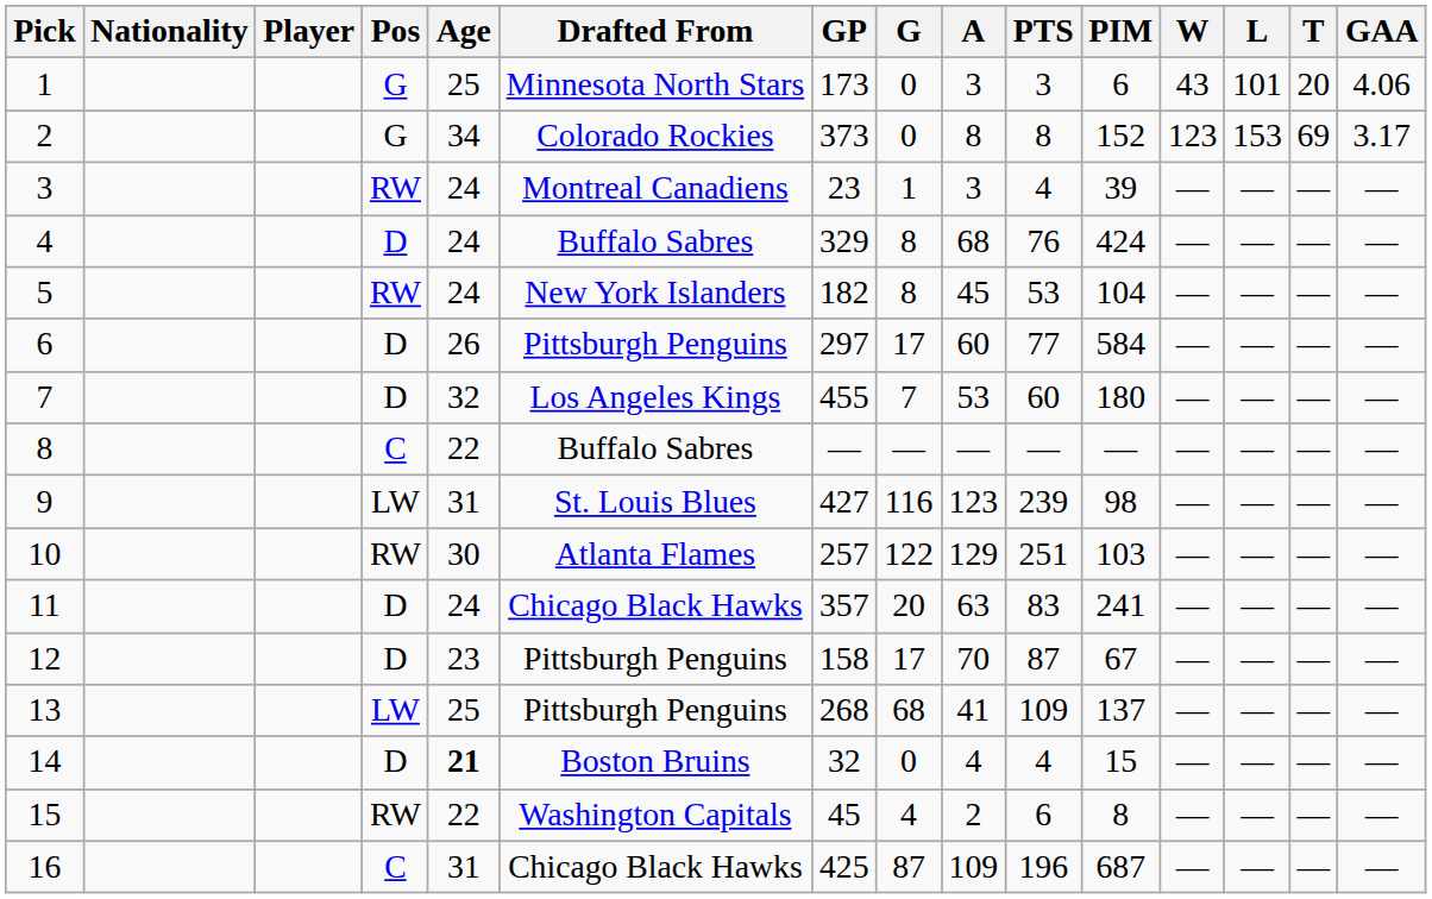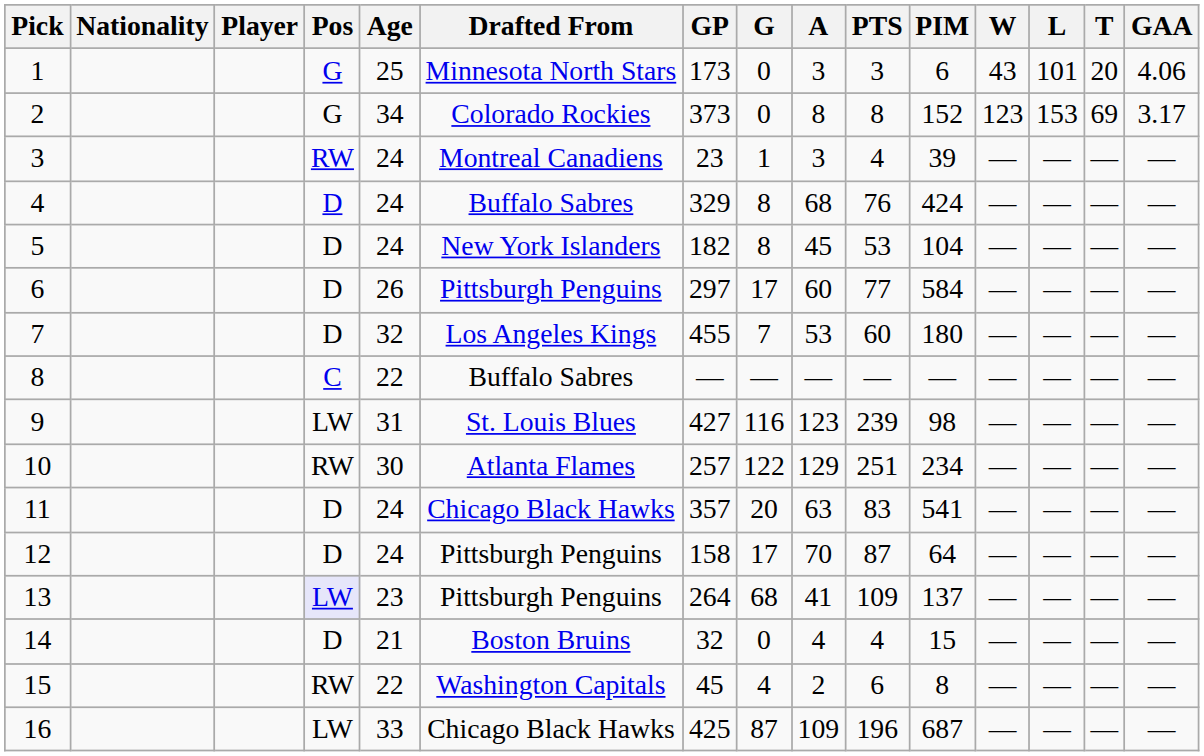 <table class="wikitable plainrowheaders sortable" style="text-align:center; font-size:100%;">
 <tr>
 <th scope="col">Pick</th>
 <th scope="col">Nationality</th>
 <th scope="col">Player</th>
 <th scope="col">Pos</th>
 <th scope="col">Age</th>
 <th scope="col">Drafted From</th>
 <th scope="col">GP</th>
 <th scope="col">G</th>
 <th scope="col">A</th>
 <th scope="col">PTS</th>
 <th scope="col">PIM</th>
 <th scope="col">W</th>
 <th scope="col">L</th>
 <th scope="col">T</th>
 <th scope="col">GAA</th>
 </tr>
 <tr>
 <td>1</td>
 <td></td>
 <td></td>
 <td><a href='#'>G</a></td>
 <td>25</td>
 <td><a href='#'>Minnesota North Stars</a></td>
 <td>173</td>
 <td>0</td>
 <td>3</td>
 <td>3</td>
 <td>6</td>
 <td>43</td>
 <td>101</td>
 <td>20</td>
 <td>4.06</td>
 </tr>
 <tr>
 <td>2</td>
 <td></td>
 <td></td>
 <td>G</td>
 <td>34</td>
 <td><a href='#'>Colorado Rockies</a></td>
 <td>373</td>
 <td>0</td>
 <td>8</td>
 <td>8</td>
 <td>152</td>
 <td>123</td>
 <td>153</td>
 <td>69</td>
 <td>3.17</td>
 </tr>
 <tr>
 <td>3</td>
 <td></td>
 <td></td>
 <td><a href='#'>RW</a></td>
 <td>24</td>
 <td><a href='#'>Montreal Canadiens</a></td>
 <td>23</td>
 <td>1</td>
 <td>3</td>
 <td>4</td>
 <td>39</td>
 <td>—</td>
 <td>—</td>
 <td>—</td>
 <td>—</td>
 </tr>
 <tr>
 <td>4</td>
 <td></td>
 <td></td>
 <td><a href='#'>D</a></td>
 <td>24</td>
 <td><a href='#'>Buffalo Sabres</a></td>
 <td>329</td>
 <td>8</td>
 <td>68</td>
 <td>76</td>
 <td>424</td>
 <td>—</td>
 <td>—</td>
 <td>—</td>
 <td>—</td>
 </tr>
 <tr>
 <td>5</td>
 <td></td>
 <td></td>
-<td><a href='#'>RW</a></td>
+<td>D</td>
 <td>24</td>
 <td><a href='#'>New York Islanders</a></td>
 <td>182</td>
 <td>8</td>
 <td>45</td>
 <td>53</td>
 <td>104</td>
 <td>—</td>
 <td>—</td>
 <td>—</td>
 <td>—</td>
 </tr>
 <tr>
 <td>6</td>
 <td></td>
 <td></td>
 <td>D</td>
 <td>26</td>
 <td><a href='#'>Pittsburgh Penguins</a></td>
 <td>297</td>
 <td>17</td>
 <td>60</td>
 <td>77</td>
 <td>584</td>
 <td>—</td>
 <td>—</td>
 <td>—</td>
 <td>—</td>
 </tr>
 <tr>
 <td>7</td>
 <td></td>
 <td></td>
 <td>D</td>
 <td>32</td>
 <td><a href='#'>Los Angeles Kings</a></td>
 <td>455</td>
 <td>7</td>
 <td>53</td>
 <td>60</td>
 <td>180</td>
 <td>—</td>
 <td>—</td>
 <td>—</td>
 <td>—</td>
 </tr>
 <tr>
 <td>8</td>
 <td></td>
 <td></td>
 <td><a href='#'>C</a></td>
 <td>22</td>
 <td>Buffalo Sabres</td>
 <td>—</td>
 <td>—</td>
 <td>—</td>
 <td>—</td>
 <td>—</td>
 <td>—</td>
 <td>—</td>
 <td>—</td>
 <td>—</td>
 </tr>
 <tr>
 <td>9</td>
 <td></td>
 <td></td>
 <td>LW</td>
 <td>31</td>
 <td><a href='#'>St. Louis Blues</a></td>
 <td>427</td>
 <td>116</td>
 <td>123</td>
 <td>239</td>
 <td>98</td>
 <td>—</td>
 <td>—</td>
 <td>—</td>
 <td>—</td>
 </tr>
 <tr>
 <td>10</td>
 <td></td>
 <td></td>
 <td>RW</td>
 <td>30</td>
 <td><a href='#'>Atlanta Flames</a></td>
 <td>257</td>
 <td>122</td>
 <td>129</td>
 <td>251</td>
-<td>103</td>
+<td>234</td>
 <td>—</td>
 <td>—</td>
 <td>—</td>
 <td>—</td>
 </tr>
 <tr>
 <td>11</td>
 <td></td>
 <td></td>
 <td>D</td>
 <td>24</td>
 <td><a href='#'>Chicago Black Hawks</a></td>
 <td>357</td>
 <td>20</td>
 <td>63</td>
 <td>83</td>
-<td>241</td>
+<td>541</td>
 <td>—</td>
 <td>—</td>
 <td>—</td>
 <td>—</td>
 </tr>
 <tr>
 <td>12</td>
 <td></td>
 <td></td>
 <td>D</td>
-<td>23</td>
+<td>24</td>
 <td>Pittsburgh Penguins</td>
 <td>158</td>
 <td>17</td>
 <td>70</td>
 <td>87</td>
-<td>67</td>
+<td>64</td>
 <td>—</td>
 <td>—</td>
 <td>—</td>
 <td>—</td>
 </tr>
 <tr>
 <td>13</td>
 <td></td>
 <td></td>
-<td><a href='#'>LW</a></td>
-<td>25</td>
+<td style="background: lavender;"><a href='#'>LW</a></td>
+<td>23</td>
 <td>Pittsburgh Penguins</td>
-<td>268</td>
+<td>264</td>
 <td>68</td>
 <td>41</td>
 <td>109</td>
 <td>137</td>
 <td>—</td>
 <td>—</td>
 <td>—</td>
 <td>—</td>
 </tr>
 <tr>
 <td>14</td>
 <td></td>
 <td></td>
 <td>D</td>
-<td><strong>21</strong></td>
+<td>21</td>
 <td><a href='#'>Boston Bruins</a></td>
 <td>32</td>
 <td>0</td>
 <td>4</td>
 <td>4</td>
 <td>15</td>
 <td>—</td>
 <td>—</td>
 <td>—</td>
 <td>—</td>
 </tr>
 <tr>
 <td>15</td>
 <td></td>
 <td></td>
 <td>RW</td>
 <td>22</td>
 <td><a href='#'>Washington Capitals</a></td>
 <td>45</td>
 <td>4</td>
 <td>2</td>
 <td>6</td>
 <td>8</td>
 <td>—</td>
 <td>—</td>
 <td>—</td>
 <td>—</td>
 </tr>
 <tr>
 <td>16</td>
 <td></td>
 <td></td>
-<td><a href='#'>C</a></td>
-<td>31</td>
+<td>LW</td>
+<td>33</td>
 <td>Chicago Black Hawks</td>
 <td>425</td>
 <td>87</td>
 <td>109</td>
 <td>196</td>
 <td>687</td>
 <td>—</td>
 <td>—</td>
 <td>—</td>
 <td>—</td>
 </tr>
 </table>
